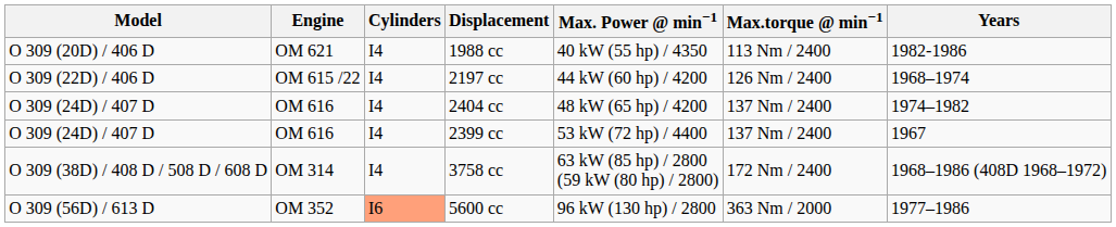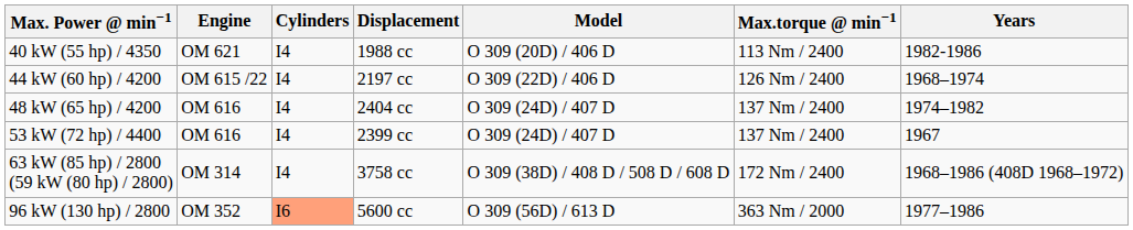 <table class="wikitable">
 <tr>
-<th>Model</th>
+<th>Max. Power @ min<sup>−1</sup></th>
 <th>Engine</th>
 <th>Cylinders</th>
 <th>Displacement</th>
-<th>Max. Power @ min<sup>−1</sup></th>
+<th>Model</th>
 <th>Max.torque @ min<sup>−1</sup></th>
 <th>Years</th>
 </tr>
 <tr>
-<td>O 309 (20D) / 406 D</td>
+<td>40 kW (55 hp) / 4350</td>
 <td>OM 621</td>
 <td>I4</td>
 <td>1988 cc</td>
-<td>40 kW (55 hp) / 4350</td>
+<td>O 309 (20D) / 406 D</td>
 <td>113 Nm / 2400</td>
 <td>1982-1986</td>
 </tr>
 <tr>
-<td>O 309 (22D) / 406 D</td>
+<td>44 kW (60 hp) / 4200</td>
 <td>OM 615 /22</td>
 <td>I4</td>
 <td>2197 cc</td>
-<td>44 kW (60 hp) / 4200</td>
+<td>O 309 (22D) / 406 D</td>
 <td>126 Nm / 2400</td>
 <td>1968–1974</td>
 </tr>
 <tr>
-<td>O 309 (24D) / 407 D</td>
+<td>48 kW (65 hp) / 4200</td>
 <td>OM 616</td>
 <td>I4</td>
 <td>2404 cc</td>
-<td>48 kW (65 hp) / 4200</td>
+<td>O 309 (24D) / 407 D</td>
 <td>137 Nm / 2400</td>
 <td>1974–1982</td>
 </tr>
 <tr>
-<td>O 309 (24D) / 407 D</td>
+<td>53 kW (72 hp) / 4400</td>
 <td>OM 616</td>
 <td>I4</td>
 <td>2399 cc</td>
-<td>53 kW (72 hp) / 4400</td>
+<td>O 309 (24D) / 407 D</td>
 <td>137 Nm / 2400</td>
 <td>1967</td>
 </tr>
 <tr>
-<td>O 309 (38D) / 408 D / 508 D / 608 D</td>
+<td>63 kW (85 hp) / 2800<br>(59 kW (80 hp) / 2800)</td>
 <td>OM 314</td>
 <td>I4</td>
 <td>3758 cc</td>
-<td>63 kW (85 hp) / 2800<br>(59 kW (80 hp) / 2800)</td>
+<td>O 309 (38D) / 408 D / 508 D / 608 D</td>
 <td>172 Nm / 2400</td>
 <td>1968–1986 (408D 1968–1972)</td>
 </tr>
 <tr>
-<td>O 309 (56D) / 613 D</td>
+<td>96 kW (130 hp) / 2800</td>
 <td>OM 352</td>
 <td style="background: lightsalmon;">I6</td>
 <td>5600 cc</td>
-<td>96 kW (130 hp) / 2800</td>
+<td>O 309 (56D) / 613 D</td>
 <td>363 Nm / 2000</td>
 <td>1977–1986</td>
 </tr>
 </table>
